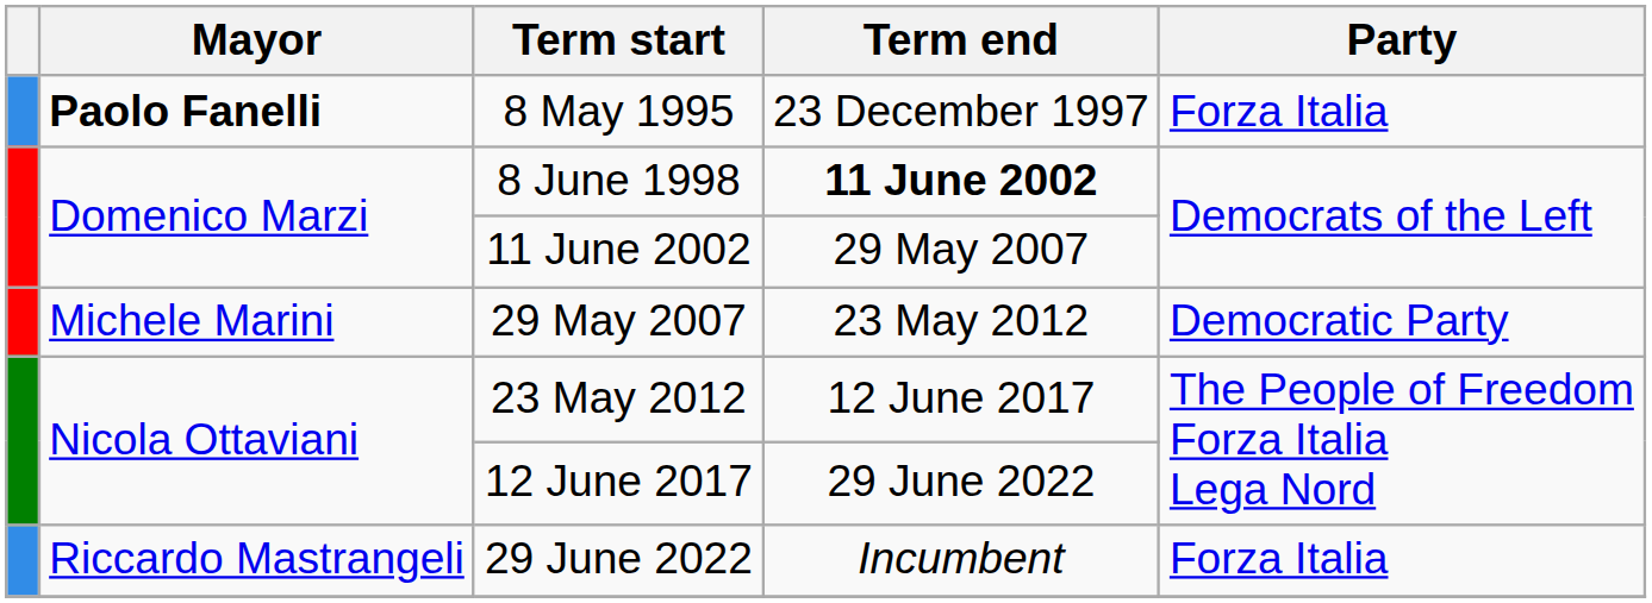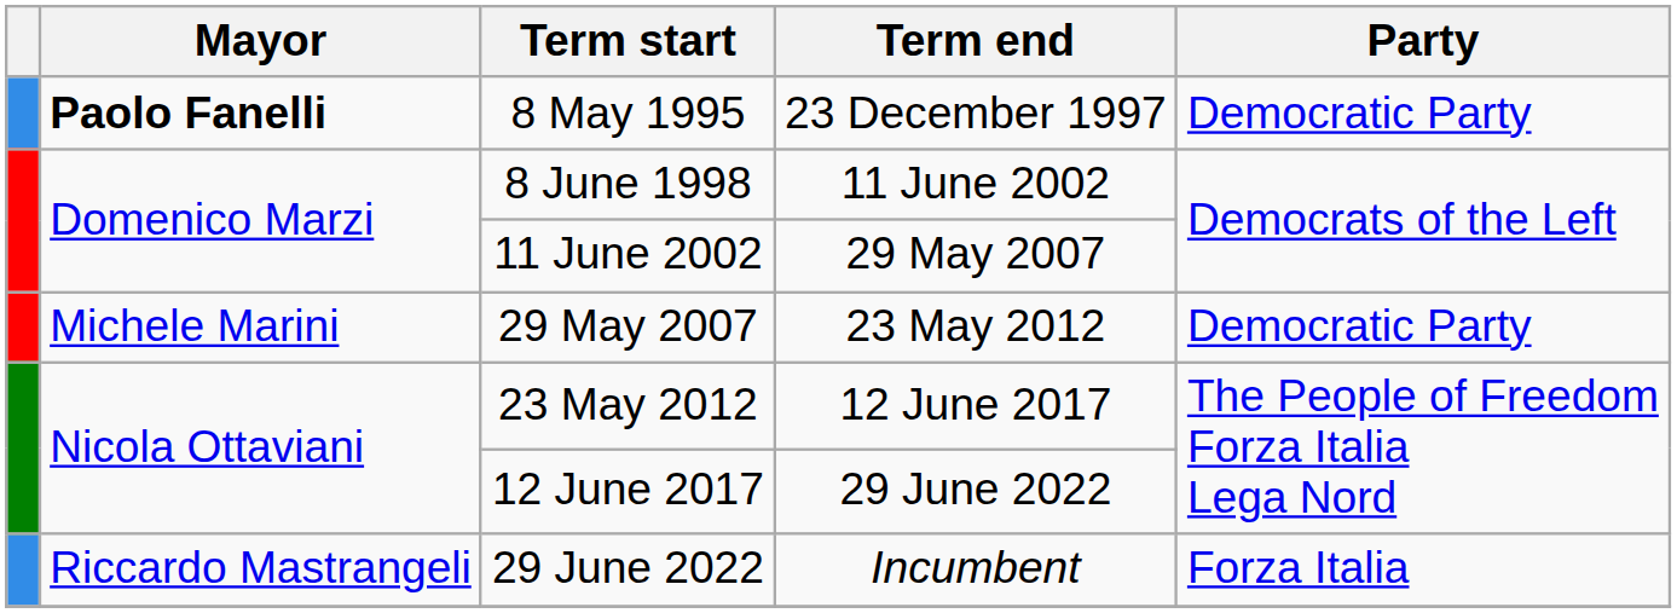 <table class="wikitable">
 <tr>
 <th class=unsortable> </th>
 <th>Mayor</th>
 <th>Term start</th>
 <th>Term end</th>
 <th>Party</th>
 </tr>
 <tr>
 <th style="background:#318CE7;"></th>
 <td><strong>Paolo Fanelli</strong></td>
 <td align=center>8 May 1995</td>
 <td align=center>23 December 1997</td>
-<td><a href='#'>Forza Italia</a></td>
+<td><a href='#'>Democratic Party</a></td>
 </tr>
 <tr>
 <th rowspan=2 style="background:#FF0000;"></th>
 <td rowspan=2><a href='#'>Domenico Marzi</a></td>
 <td align=center>8 June 1998</td>
-<td align=center><strong>11 June 2002</strong></td>
+<td align=center>11 June 2002</td>
 <td rowspan=2><a href='#'>Democrats of the Left</a></td>
 </tr>
 <tr>
 <td align=center>11 June 2002</td>
 <td align=center>29 May 2007</td>
 </tr>
 <tr>
 <th style="background:#FF0000;"></th>
 <td><a href='#'>Michele Marini</a></td>
 <td align=center>29 May 2007</td>
 <td align=center>23 May 2012</td>
 <td><a href='#'>Democratic Party</a></td>
 </tr>
 <tr>
 <th rowspan=2 style="background:#008000;"></th>
 <td rowspan=2><a href='#'>Nicola Ottaviani</a></td>
 <td align=center>23 May 2012</td>
 <td align=center>12 June 2017</td>
 <td rowspan=2><a href='#'>The People of Freedom</a><br><a href='#'>Forza Italia</a><br><a href='#'>Lega Nord</a></td>
 </tr>
 <tr>
 <td align=center>12 June 2017</td>
 <td align=center>29 June 2022</td>
 </tr>
 <tr>
 <th style="background:#318CE7;"></th>
 <td><a href='#'>Riccardo Mastrangeli</a></td>
 <td align=center>29 June 2022</td>
 <td align=center><em>Incumbent</em></td>
 <td><a href='#'>Forza Italia</a></td>
 </tr>
 <tr>
 </tr>
 </table>
